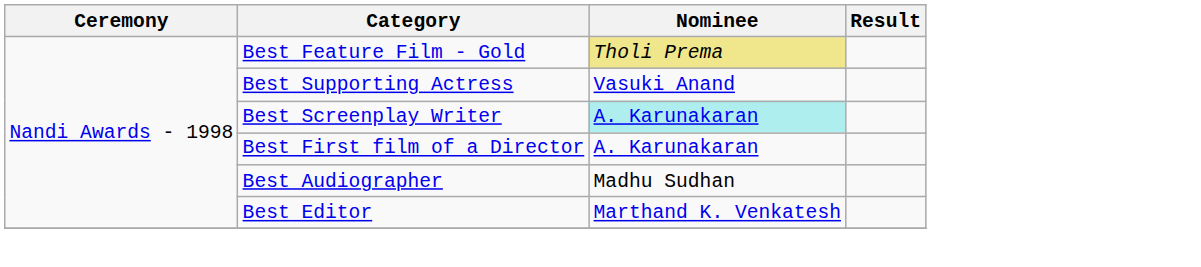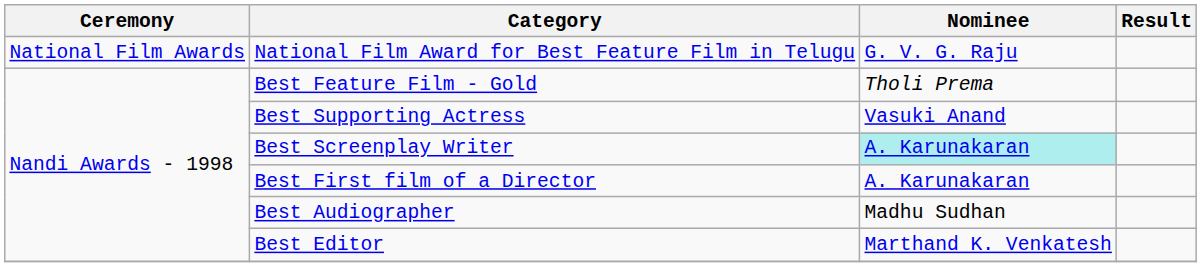 <table class="wikitable">
 <tr>
 <th>Ceremony</th>
 <th>Category</th>
 <th>Nominee</th>
 <th>Result</th>
 </tr>
 <tr>
+<td><a href='#'>National Film Awards</a></td>
+<td><a href='#'>National Film Award for Best Feature Film in Telugu</a></td>
+<td><a href='#'>G. V. G. Raju</a></td>
+<td></td>
+</tr>
+<tr>
 <td rowspan='6'><a href='#'>Nandi Awards</a> - 1998</td>
 <td><a href='#'>Best Feature Film - Gold</a></td>
-<td style="background: khaki;"><em>Tholi Prema</em></td>
+<td><em>Tholi Prema</em></td>
 <td></td>
 </tr>
 <tr>
 <td><a href='#'>Best Supporting Actress</a></td>
 <td><a href='#'>Vasuki Anand</a></td>
 <td></td>
 </tr>
 <tr>
 <td><a href='#'>Best Screenplay Writer</a></td>
 <td style="background: paleturquoise;"><a href='#'>A. Karunakaran</a></td>
 <td></td>
 </tr>
 <tr>
 <td><a href='#'>Best First film of a Director</a></td>
 <td><a href='#'>A. Karunakaran</a></td>
 <td></td>
 </tr>
 <tr>
 <td><a href='#'>Best Audiographer</a></td>
 <td>Madhu Sudhan</td>
 <td></td>
 </tr>
 <tr>
 <td><a href='#'>Best Editor</a></td>
 <td><a href='#'>Marthand K. Venkatesh</a></td>
 <td></td>
 </tr>
 <tr>
 </tr>
 </table>
